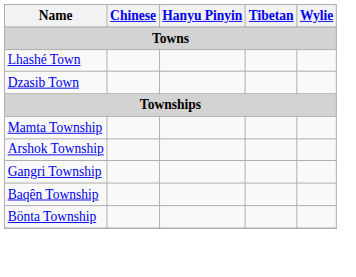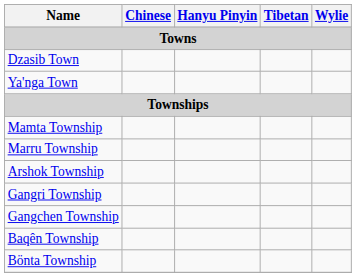 <table class="wikitable"  style="font-size:90%;" align=center>
 <tr>
 <th>Name</th>
 <th><a href='#'>Chinese</a></th>
 <th><a href='#'>Hanyu Pinyin</a></th>
 <th><a href='#'>Tibetan</a></th>
 <th><a href='#'>Wylie</a></th>
 </tr>
 <tr --------->
 <td colspan="5"  style="text-align:center; background:#d3d3d3;"><strong>Towns</strong></td>
 </tr>
-<tr --------->
-<td><a href='#'>Lhashé Town</a></td>
+<tr>
+<td><a href='#'>Dzasib Town</a></td>
 <td></td>
 <td></td>
 <td></td>
 <td></td>
 </tr>
 <tr>
-<td><a href='#'>Dzasib Town</a></td>
+<td><a href='#'>Ya'nga Town</a></td>
 <td></td>
 <td></td>
 <td></td>
 <td></td>
 </tr>
 <tr --------->
 <td colspan="5"  style="text-align:center; background:#d3d3d3;"><strong>Townships</strong></td>
 </tr>
 <tr --------->
 <td><a href='#'>Mamta Township</a></td>
 <td></td>
 <td></td>
 <td></td>
 <td></td>
 </tr>
 <tr>
+<td><a href='#'>Marru Township</a></td>
+<td></td>
+<td></td>
+<td></td>
+<td></td>
+</tr>
+<tr>
 <td><a href='#'>Arshok Township</a></td>
 <td></td>
 <td></td>
 <td></td>
 <td></td>
 </tr>
 <tr>
 <td><a href='#'>Gangri Township</a></td>
+<td></td>
+<td></td>
+<td></td>
+<td></td>
+</tr>
+<tr>
+<td><a href='#'>Gangchen Township</a></td>
 <td></td>
 <td></td>
 <td></td>
 <td></td>
 </tr>
 <tr>
 <td><a href='#'>Baqên Township</a></td>
 <td></td>
 <td></td>
 <td></td>
 <td></td>
 </tr>
 <tr>
 <td><a href='#'>Bönta Township</a></td>
 <td></td>
 <td></td>
 <td></td>
 <td></td>
 </tr>
 <tr>
 </tr>
 </table>
